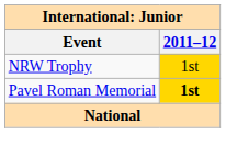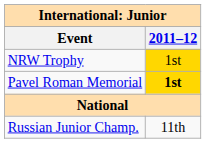 <table class="wikitable" style="text-align:center">
 <tr>
 <th style="background-color: #ffdead; " colspan=2 align=center>International: Junior</th>
 </tr>
 <tr>
 <th>Event</th>
 <th><a href='#'>2011–12</a></th>
 </tr>
 <tr>
 <td align=left><a href='#'>NRW Trophy</a></td>
 <td bgcolor=gold>1st</td>
 </tr>
 <tr>
 <td align=left><a href='#'>Pavel Roman Memorial</a></td>
 <td bgcolor=gold><strong>1st</strong></td>
 </tr>
 <tr>
 <th style="background-color: #ffdead; " colspan=2 align=center>National</th>
 </tr>
+<tr>
+<td align=left><a href='#'>Russian Junior Champ.</a></td>
+<td>11th</td>
+</tr>
 </table>
